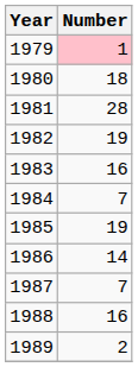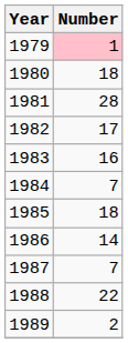 <table class="wikitable floatleft" style="text-align:right;">
 <tr>
 <th>Year</th>
 <th>Number</th>
 </tr>
 <tr>
 <td>1979</td>
 <td style="background: pink;">1</td>
 </tr>
 <tr>
 <td>1980</td>
 <td>18</td>
 </tr>
 <tr>
 <td>1981</td>
 <td>28</td>
 </tr>
 <tr>
 <td>1982</td>
-<td>19</td>
+<td>17</td>
 </tr>
 <tr>
 <td>1983</td>
 <td>16</td>
 </tr>
 <tr>
 <td>1984</td>
 <td>7</td>
 </tr>
 <tr>
 <td>1985</td>
-<td>19</td>
+<td>18</td>
 </tr>
 <tr>
 <td>1986</td>
 <td>14</td>
 </tr>
 <tr>
 <td>1987</td>
 <td>7</td>
 </tr>
 <tr>
 <td>1988</td>
-<td>16</td>
+<td>22</td>
 </tr>
 <tr>
 <td>1989</td>
 <td>2</td>
 </tr>
 <tr>
 </tr>
 </table>
